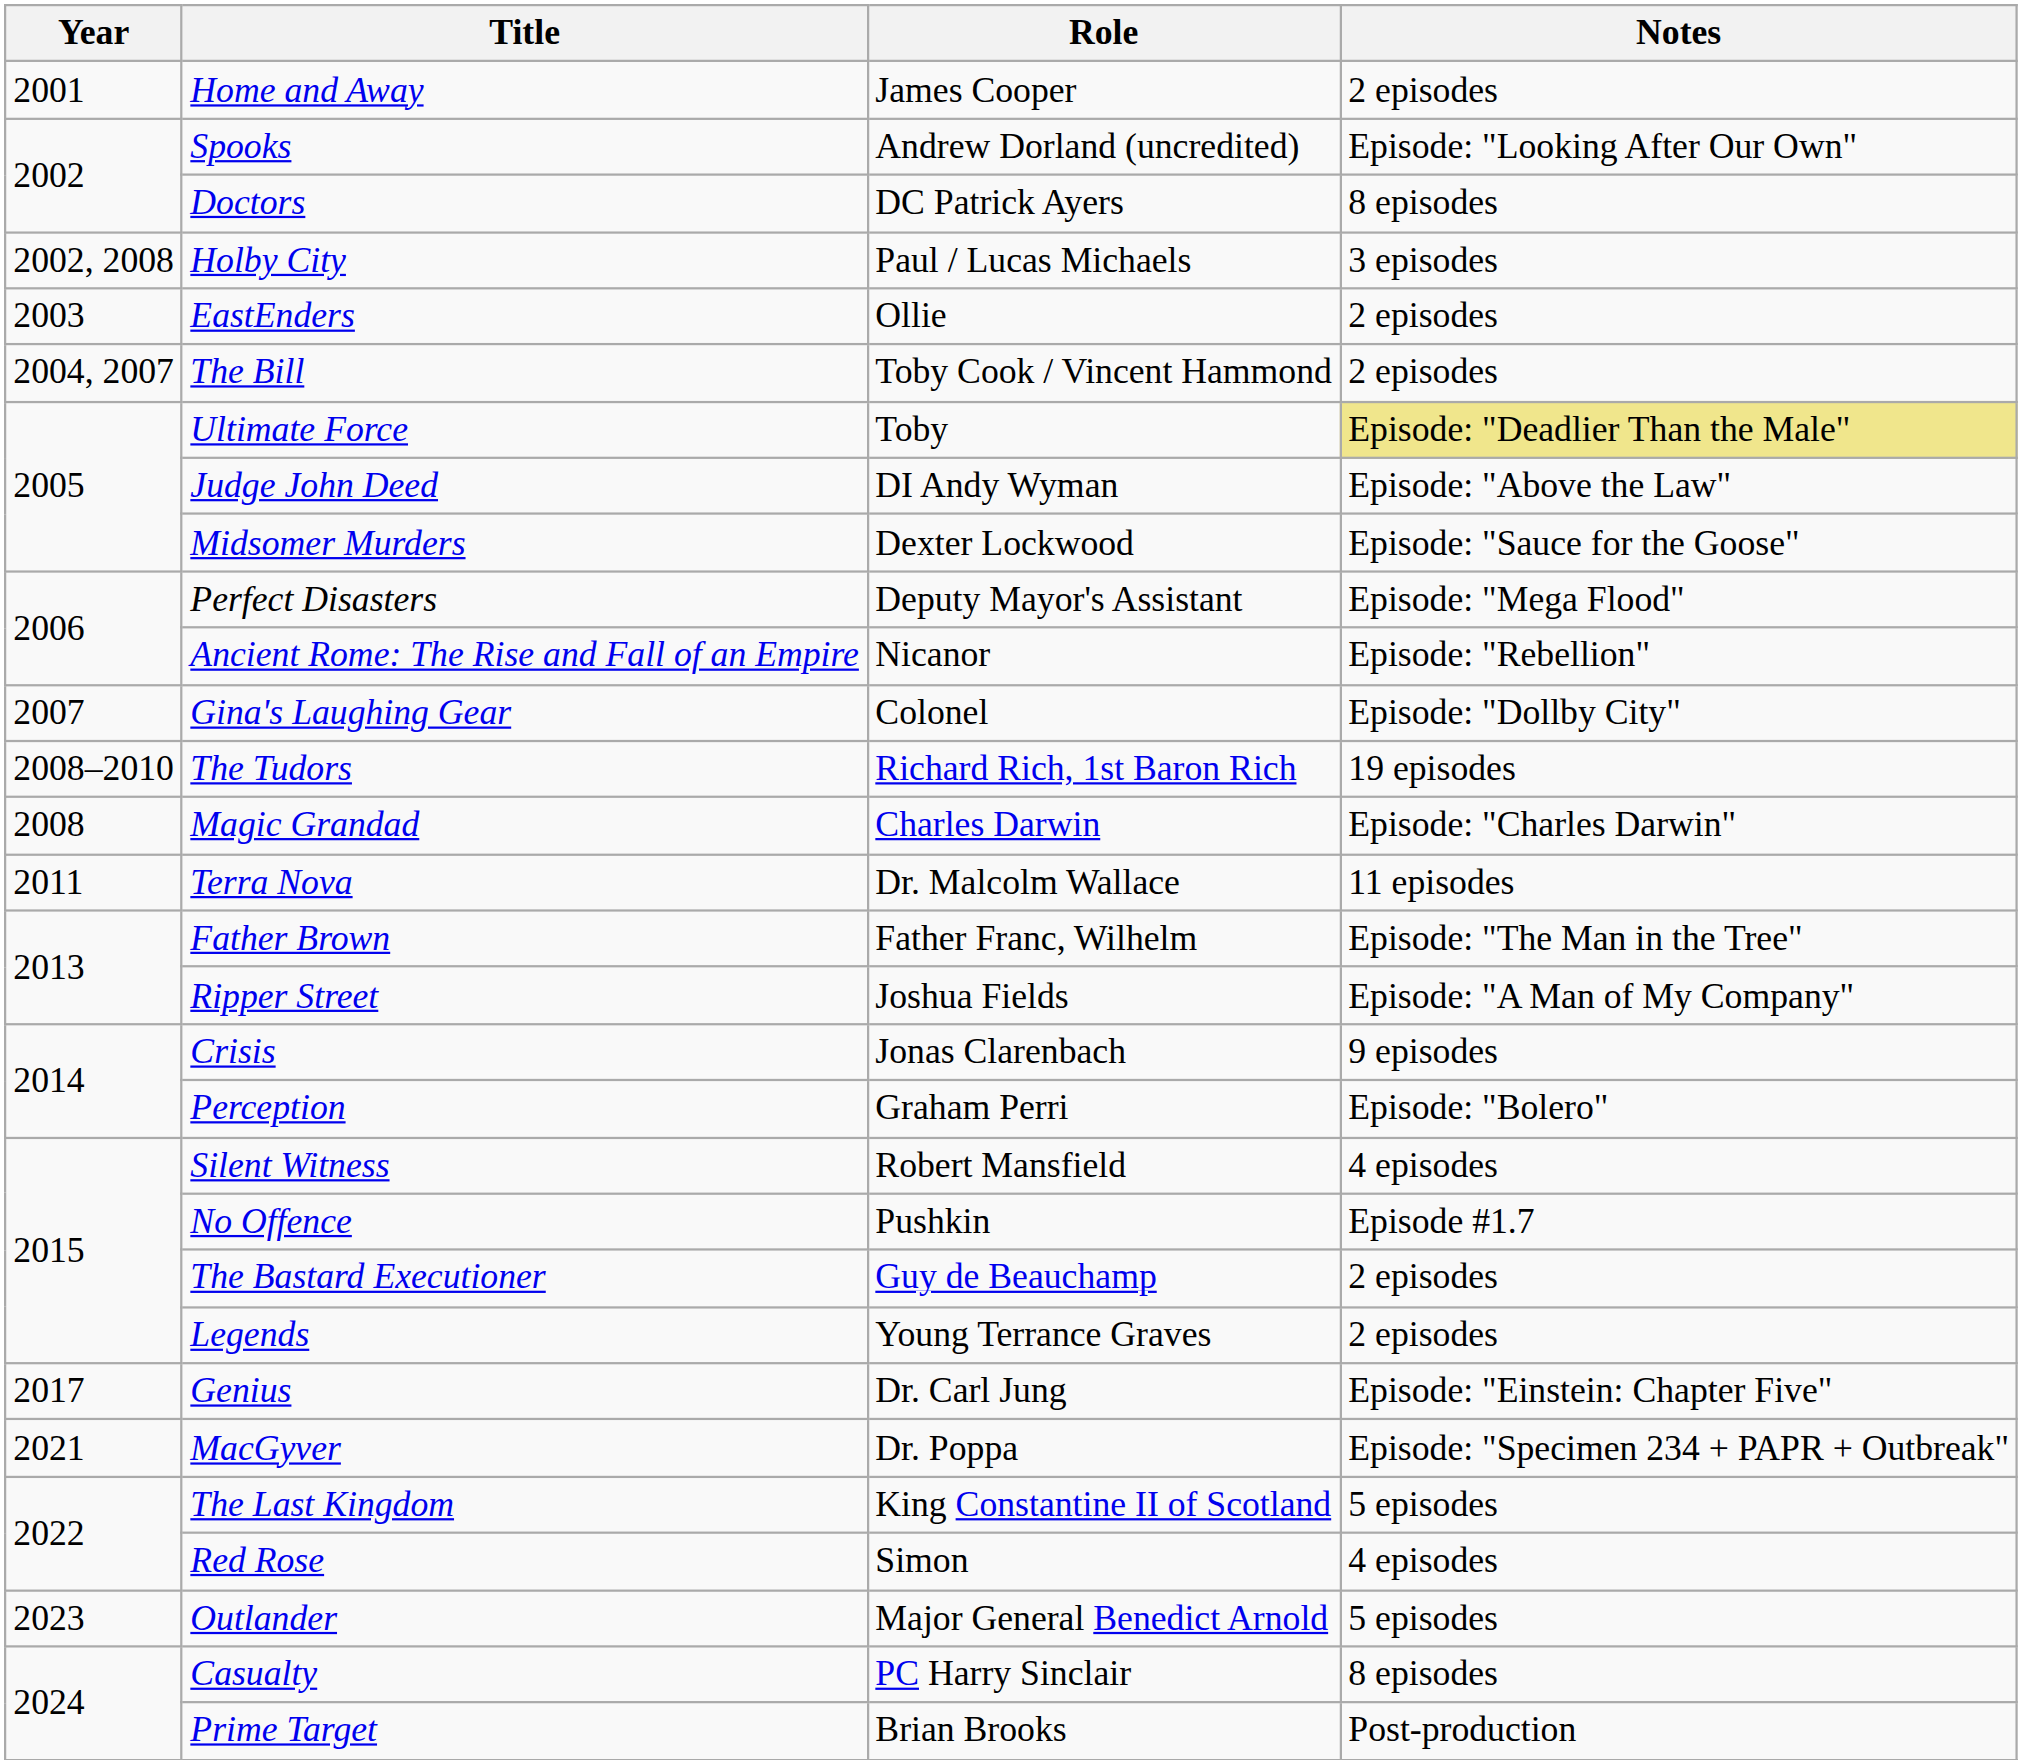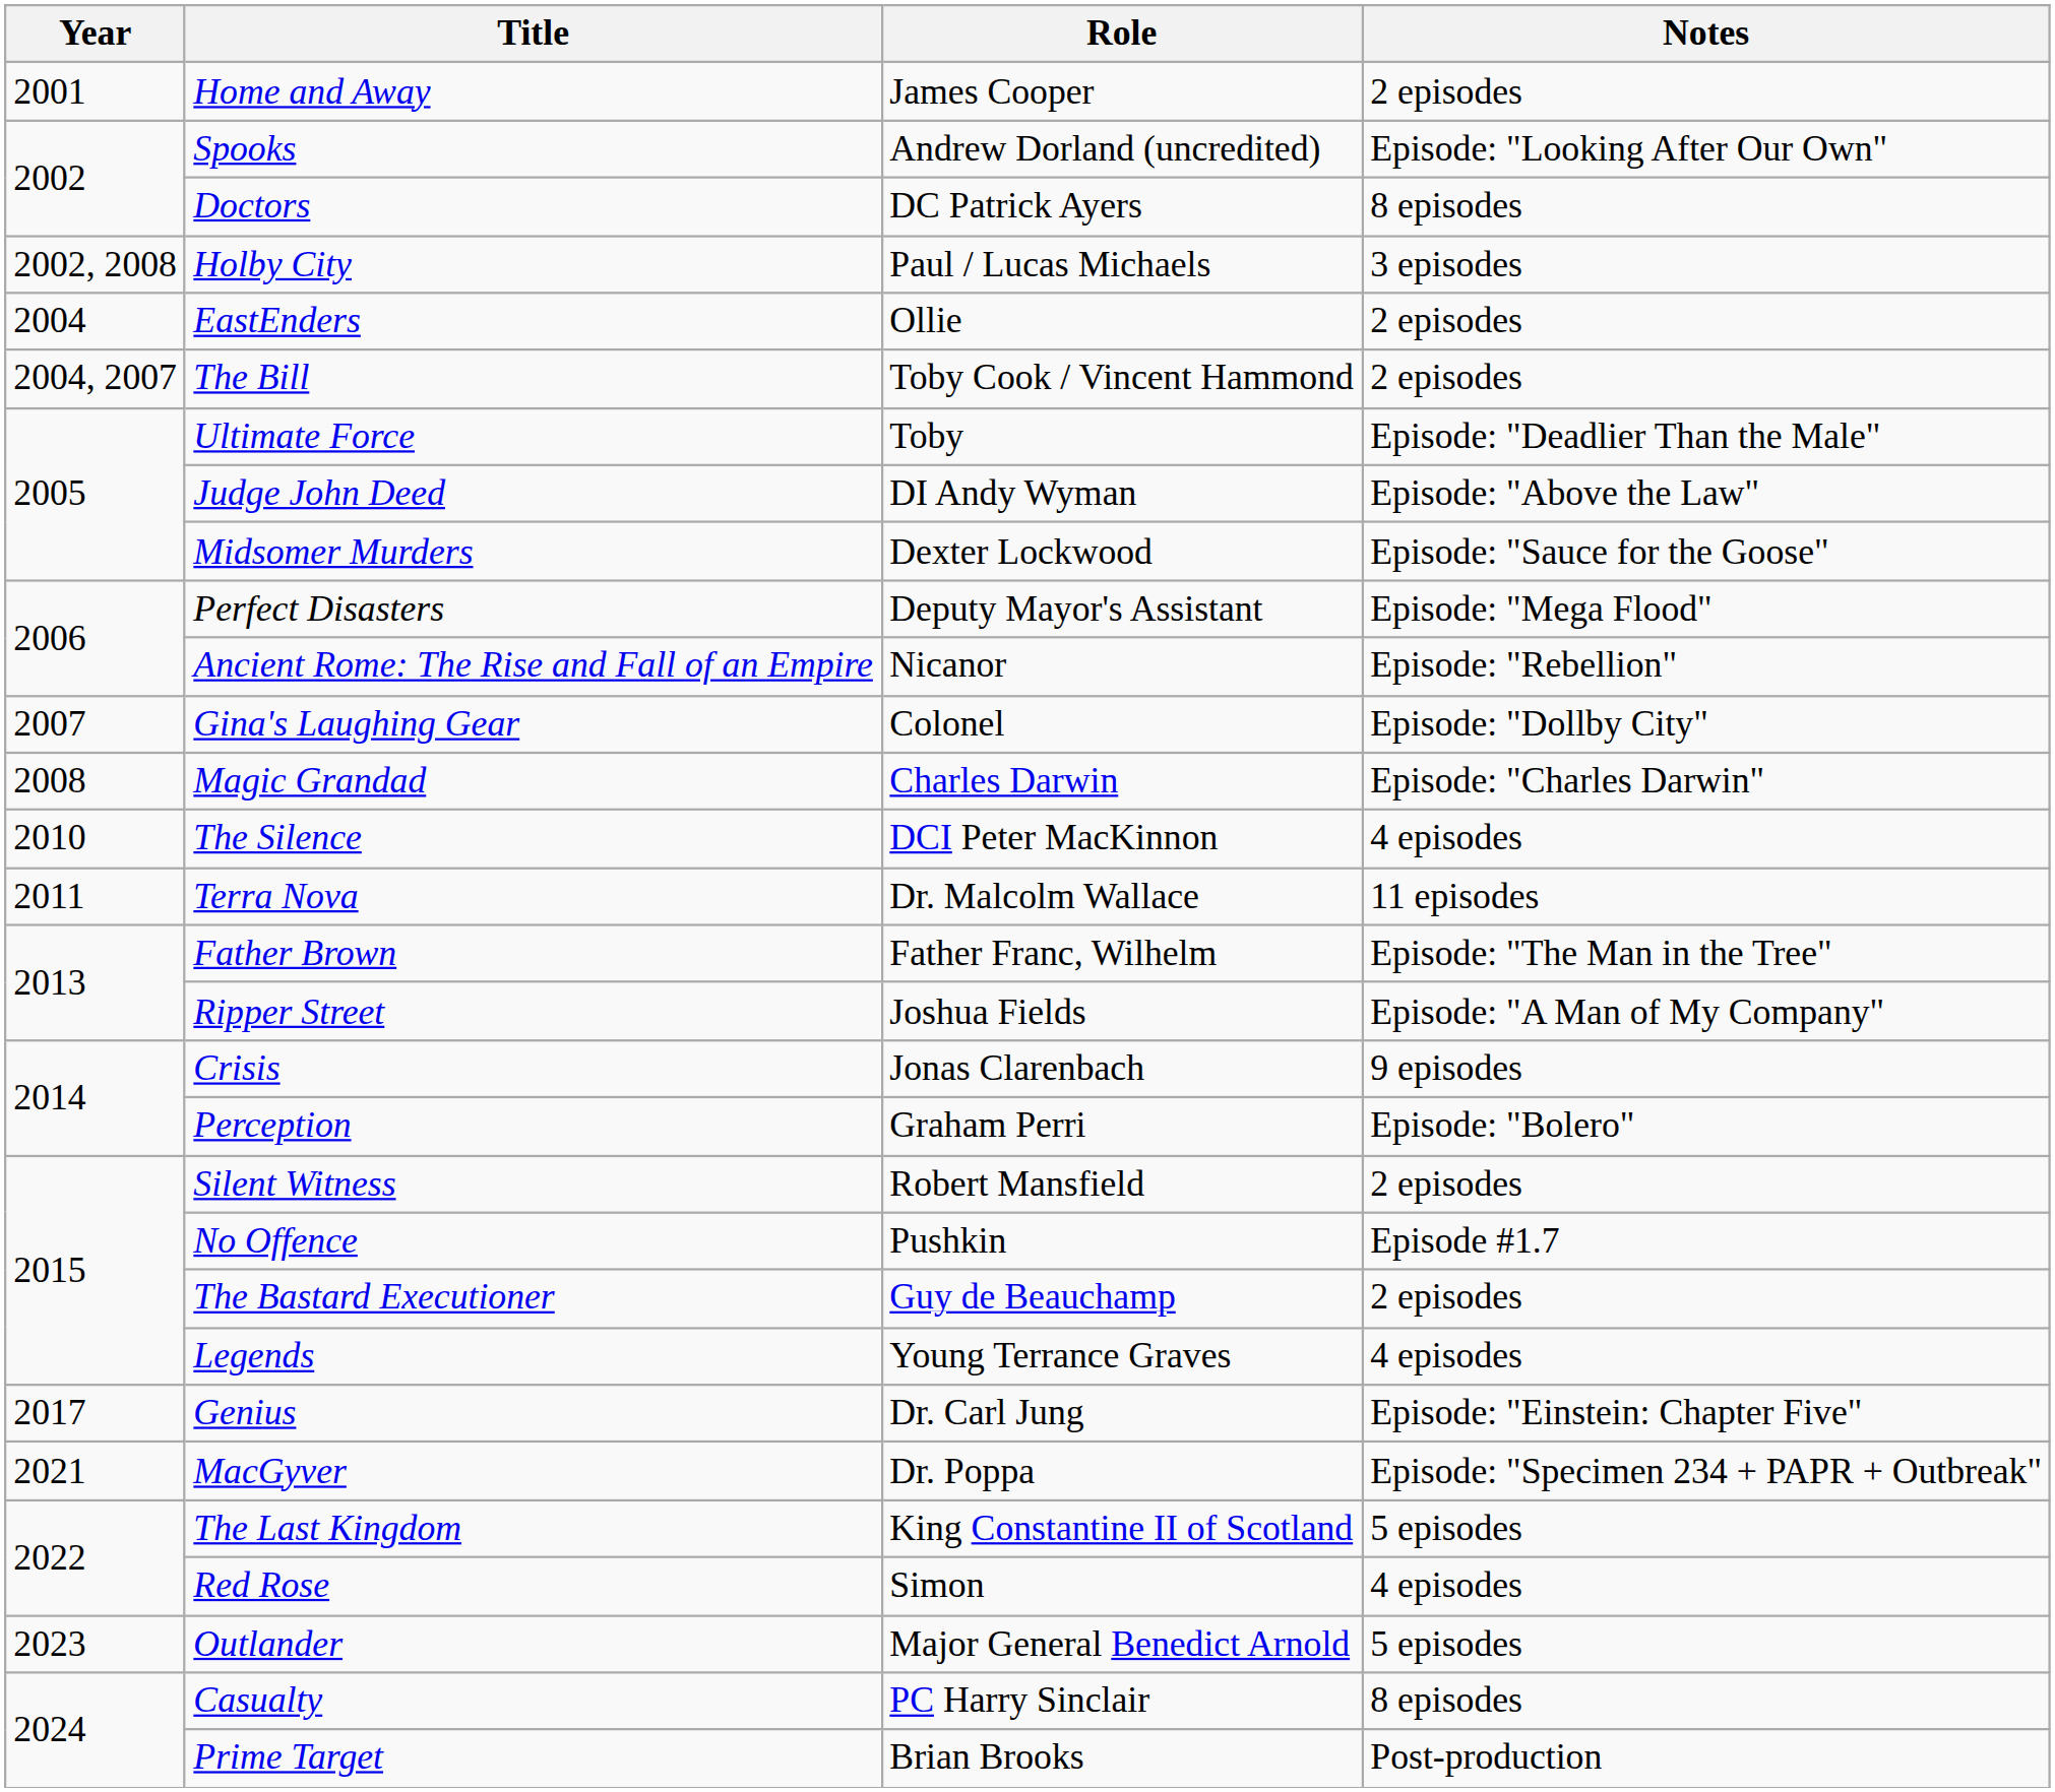 <table class="wikitable sortable">
 <tr>
 <th>Year</th>
 <th>Title</th>
 <th>Role</th>
 <th class="unsortable">Notes</th>
 </tr>
 <tr>
 <td>2001</td>
 <td><em><a href='#'>Home and Away</a></em></td>
 <td>James Cooper</td>
 <td>2 episodes</td>
 </tr>
 <tr>
 <td rowspan="2">2002</td>
 <td><em><a href='#'>Spooks</a></em></td>
 <td>Andrew Dorland (uncredited)</td>
 <td>Episode: "Looking After Our Own"</td>
 </tr>
 <tr>
 <td><em><a href='#'>Doctors</a></em></td>
 <td>DC Patrick Ayers</td>
 <td>8 episodes</td>
 </tr>
 <tr>
 <td>2002, 2008</td>
 <td><em><a href='#'>Holby City</a></em></td>
 <td>Paul / Lucas Michaels</td>
 <td>3 episodes</td>
 </tr>
 <tr>
-<td>2003</td>
+<td>2004</td>
 <td><em><a href='#'>EastEnders</a></em></td>
 <td>Ollie</td>
 <td>2 episodes</td>
 </tr>
 <tr>
 <td>2004, 2007</td>
 <td><em><a href='#'>The Bill</a></em></td>
 <td>Toby Cook / Vincent Hammond</td>
 <td>2 episodes</td>
 </tr>
 <tr>
 <td rowspan="3">2005</td>
 <td><em><a href='#'>Ultimate Force</a></em></td>
 <td>Toby</td>
-<td style="background: khaki;">Episode: "Deadlier Than the Male"</td>
+<td>Episode: "Deadlier Than the Male"</td>
 </tr>
 <tr>
 <td><em><a href='#'>Judge John Deed</a></em></td>
 <td>DI Andy Wyman</td>
 <td>Episode: "Above the Law"</td>
 </tr>
 <tr>
 <td><em><a href='#'>Midsomer Murders</a></em></td>
 <td>Dexter Lockwood</td>
 <td>Episode: "Sauce for the Goose"</td>
 </tr>
 <tr>
 <td rowspan="2">2006</td>
 <td><em>Perfect Disasters</em></td>
 <td>Deputy Mayor's Assistant</td>
 <td>Episode: "Mega Flood"</td>
 </tr>
 <tr>
 <td><em><a href='#'>Ancient Rome: The Rise and Fall of an Empire</a></em></td>
 <td>Nicanor</td>
 <td>Episode: "Rebellion"</td>
 </tr>
 <tr>
 <td>2007</td>
 <td><em><a href='#'>Gina's Laughing Gear</a></em></td>
 <td>Colonel</td>
 <td>Episode: "Dollby City"</td>
 </tr>
 <tr>
-<td>2008–2010</td>
-<td><em><a href='#'>The Tudors</a></em></td>
-<td><a href='#'>Richard Rich, 1st Baron Rich</a></td>
-<td>19 episodes</td>
-</tr>
-<tr>
 <td>2008</td>
 <td><em><a href='#'>Magic Grandad</a></em></td>
 <td><a href='#'>Charles Darwin</a></td>
 <td>Episode: "Charles Darwin"</td>
+</tr>
+<tr>
+<td>2010</td>
+<td><em><a href='#'>The Silence</a></em></td>
+<td><a href='#'>DCI</a> Peter MacKinnon</td>
+<td>4 episodes</td>
 </tr>
 <tr>
 <td>2011</td>
 <td><em><a href='#'>Terra Nova</a></em></td>
 <td>Dr. Malcolm Wallace</td>
 <td>11 episodes</td>
 </tr>
 <tr>
 <td rowspan="2">2013</td>
 <td><em><a href='#'>Father Brown</a></em></td>
 <td>Father Franc, Wilhelm</td>
 <td>Episode: "The Man in the Tree"</td>
 </tr>
 <tr>
 <td><em><a href='#'>Ripper Street</a></em></td>
 <td>Joshua Fields</td>
 <td>Episode: "A Man of My Company"</td>
 </tr>
 <tr>
 <td rowspan="2">2014</td>
 <td><em><a href='#'>Crisis</a></em></td>
 <td>Jonas Clarenbach</td>
 <td>9 episodes</td>
 </tr>
 <tr>
 <td><em><a href='#'>Perception</a></em></td>
 <td>Graham Perri</td>
 <td>Episode: "Bolero"</td>
 </tr>
 <tr>
 <td rowspan="4">2015</td>
 <td><em><a href='#'>Silent Witness</a></em></td>
 <td>Robert Mansfield</td>
-<td>4 episodes</td>
+<td>2 episodes</td>
 </tr>
 <tr>
 <td><em><a href='#'>No Offence</a></em></td>
 <td>Pushkin</td>
 <td>Episode #1.7</td>
 </tr>
 <tr>
 <td><em><a href='#'>The Bastard Executioner</a></em></td>
 <td><a href='#'>Guy de Beauchamp</a></td>
 <td>2 episodes</td>
 </tr>
 <tr>
 <td><em><a href='#'>Legends</a></em></td>
 <td>Young Terrance Graves</td>
-<td>2 episodes</td>
+<td>4 episodes</td>
 </tr>
 <tr>
 <td>2017</td>
 <td><em><a href='#'>Genius</a></em></td>
 <td>Dr. Carl Jung</td>
 <td>Episode: "Einstein: Chapter Five"</td>
 </tr>
 <tr>
 <td>2021</td>
 <td><em><a href='#'>MacGyver</a></em></td>
 <td>Dr. Poppa</td>
 <td>Episode: "Specimen 234 + PAPR + Outbreak"</td>
 </tr>
 <tr>
 <td rowspan="2">2022</td>
 <td><em><a href='#'>The Last Kingdom</a></em></td>
 <td>King <a href='#'>Constantine II of Scotland</a></td>
 <td>5 episodes</td>
 </tr>
 <tr>
 <td><em><a href='#'>Red Rose</a></em></td>
 <td>Simon</td>
 <td>4 episodes</td>
 </tr>
 <tr>
 <td>2023</td>
 <td><em><a href='#'>Outlander</a></em></td>
 <td>Major General <a href='#'>Benedict Arnold</a></td>
 <td>5 episodes</td>
 </tr>
 <tr>
 <td rowspan="2">2024</td>
 <td><em><a href='#'>Casualty</a></em></td>
 <td><a href='#'>PC</a> Harry Sinclair</td>
 <td>8 episodes</td>
 </tr>
 <tr>
 <td><em><a href='#'>Prime Target</a></em></td>
 <td>Brian Brooks</td>
 <td>Post-production</td>
 </tr>
 <tr>
 </tr>
 </table>
